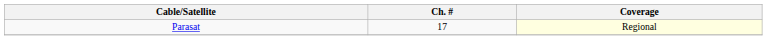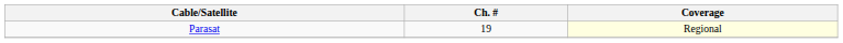 <table class="wikitable unsortable" style="width:100%; text-align:center;">
 <tr>
 <th>Cable/Satellite</th>
 <th>Ch. #</th>
 <th class="unsortable">Coverage</th>
 </tr>
 <tr>
 <td><a href='#'>Parasat</a></td>
-<td>17</td>
+<td>19</td>
 <td style="background: lightyellow;">Regional</td>
 </tr>
 <tr>
 </tr>
 </table>
